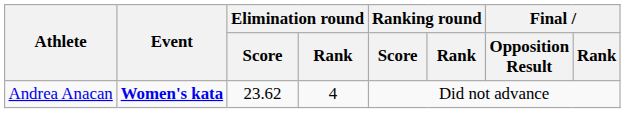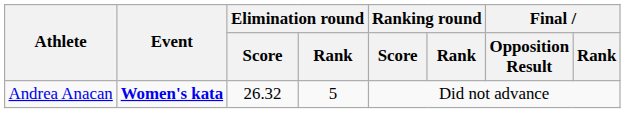 <table class="wikitable" style="font-size:90%;">
 <tr>
 <th rowspan=2>Athlete</th>
 <th rowspan=2>Event</th>
 <th colspan=2>Elimination round</th>
 <th colspan=2>Ranking round</th>
 <th colspan=2>Final / </th>
 </tr>
 <tr>
 <th>Score</th>
 <th>Rank</th>
 <th>Score</th>
 <th>Rank</th>
 <th>Opposition<br>Result</th>
 <th>Rank</th>
 </tr>
 <tr align=center>
 <td align=left><a href='#'>Andrea Anacan</a></td>
 <td align=left><strong><a href='#'>Women's kata</a></strong></td>
-<td>23.62</td>
-<td>4</td>
+<td>26.32</td>
+<td>5</td>
 <td colspan="4">Did not advance</td>
 </tr>
 </table>
